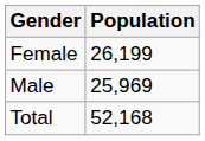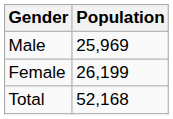 <table class="wikitable">
 <tr>
 <th>Gender</th>
 <th>Population</th>
 </tr>
 <tr>
+<td>Male</td>
+<td>25,969</td>
+</tr>
+<tr>
 <td>Female</td>
 <td>26,199</td>
-</tr>
-<tr>
-<td>Male</td>
-<td>25,969</td>
 </tr>
 <tr>
 <td>Total</td>
 <td>52,168</td>
 </tr>
 </table>
